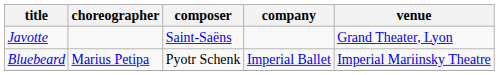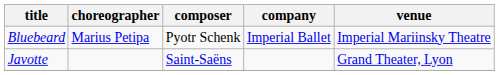 <table class="wikitable">
 <tr>
 <th>title</th>
 <th>choreographer</th>
 <th>composer</th>
 <th>company</th>
 <th>venue</th>
 </tr>
 <tr>
+<td><em><a href='#'>Bluebeard</a></em></td>
+<td><a href='#'>Marius Petipa</a></td>
+<td>Pyotr Schenk</td>
+<td><a href='#'>Imperial Ballet</a></td>
+<td><a href='#'>Imperial Mariinsky Theatre</a></td>
+</tr>
+<tr>
 <td><em><a href='#'>Javotte</a></em></td>
 <td></td>
 <td><a href='#'>Saint-Saëns</a></td>
 <td></td>
 <td><a href='#'>Grand Theater, Lyon</a></td>
 </tr>
 <tr>
-<td><em><a href='#'>Bluebeard</a></em></td>
-<td><a href='#'>Marius Petipa</a></td>
-<td>Pyotr Schenk</td>
-<td><a href='#'>Imperial Ballet</a></td>
-<td><a href='#'>Imperial Mariinsky Theatre</a></td>
-</tr>
-<tr>
 </tr>
 </table>
